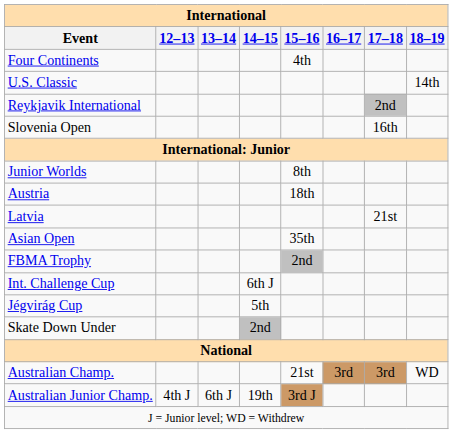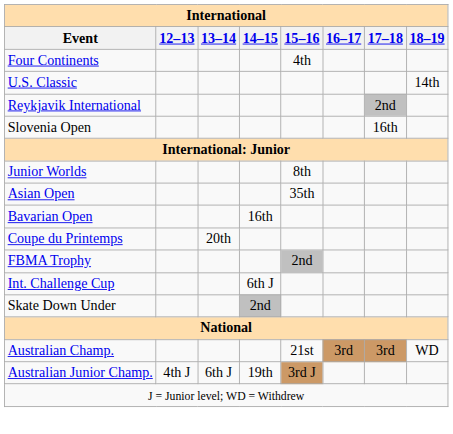 <table class="wikitable" style="text-align:center">
 <tr>
 <th style="background-color: #ffdead; " colspan=8 align=center>International</th>
 </tr>
 <tr>
 <th>Event</th>
 <th><a href='#'>12–13</a></th>
 <th><a href='#'>13–14</a></th>
 <th><a href='#'>14–15</a></th>
 <th><a href='#'>15–16</a></th>
 <th><a href='#'>16–17</a></th>
 <th><a href='#'>17–18</a></th>
 <th><a href='#'>18–19</a></th>
 </tr>
 <tr>
 <td align=left><a href='#'>Four Continents</a></td>
 <td></td>
 <td></td>
 <td></td>
 <td>4th</td>
 <td></td>
 <td></td>
 <td></td>
 </tr>
 <tr>
 <td align=left> <a href='#'>U.S. Classic</a></td>
 <td></td>
 <td></td>
 <td></td>
 <td></td>
 <td></td>
 <td></td>
 <td>14th</td>
 </tr>
 <tr>
 <td align=left><a href='#'>Reykjavik International</a></td>
 <td></td>
 <td></td>
 <td></td>
 <td></td>
 <td></td>
 <td bgcolor=silver>2nd</td>
 <td></td>
 </tr>
 <tr>
 <td align=left>Slovenia Open</td>
 <td></td>
 <td></td>
 <td></td>
 <td></td>
 <td></td>
 <td>16th</td>
 <td></td>
 </tr>
 <tr>
 <th style="background-color: #ffdead; " colspan=8 align=center>International: Junior</th>
 </tr>
 <tr>
 <td align=left><a href='#'>Junior Worlds</a></td>
 <td></td>
 <td></td>
 <td></td>
 <td>8th</td>
 <td></td>
 <td></td>
 <td></td>
 </tr>
 <tr>
-<td align=left> <a href='#'>Austria</a></td>
+<td align=left><a href='#'>Asian Open</a></td>
 <td></td>
 <td></td>
 <td></td>
-<td>18th</td>
+<td>35th</td>
 <td></td>
 <td></td>
 <td></td>
 </tr>
 <tr>
-<td align=left> <a href='#'>Latvia</a></td>
+<td align=left><a href='#'>Bavarian Open</a></td>
+<td></td>
+<td></td>
+<td>16th</td>
 <td></td>
 <td></td>
 <td></td>
 <td></td>
-<td></td>
-<td>21st</td>
-<td></td>
 </tr>
 <tr>
-<td align=left><a href='#'>Asian Open</a></td>
+<td align=left><a href='#'>Coupe du Printemps</a></td>
+<td></td>
+<td>20th</td>
 <td></td>
 <td></td>
-<td></td>
-<td>35th</td>
 <td></td>
 <td></td>
 <td></td>
 </tr>
 <tr>
 <td align=left><a href='#'>FBMA Trophy</a></td>
 <td></td>
 <td></td>
 <td></td>
 <td bgcolor=silver>2nd</td>
 <td></td>
 <td></td>
 <td></td>
 </tr>
 <tr>
 <td align=left><a href='#'>Int. Challenge Cup</a></td>
 <td></td>
 <td></td>
 <td>6th J</td>
-<td></td>
-<td></td>
-<td></td>
-<td></td>
-</tr>
-<tr>
-<td align=left><a href='#'>Jégvirág Cup</a></td>
-<td></td>
-<td></td>
-<td>5th</td>
 <td></td>
 <td></td>
 <td></td>
 <td></td>
 </tr>
 <tr>
 <td align=left>Skate Down Under</td>
 <td></td>
 <td></td>
 <td bgcolor=silver>2nd</td>
 <td></td>
 <td></td>
 <td></td>
 <td></td>
 </tr>
 <tr>
 <th style="background-color: #ffdead; " colspan=8 align=center>National</th>
 </tr>
 <tr>
 <td align=left><a href='#'>Australian Champ.</a></td>
 <td></td>
 <td></td>
 <td></td>
 <td>21st</td>
 <td bgcolor=cc9966>3rd</td>
 <td bgcolor=cc9966>3rd</td>
 <td>WD</td>
 </tr>
 <tr>
 <td align=left><a href='#'>Australian Junior Champ.</a></td>
 <td>4th J</td>
 <td>6th J</td>
 <td>19th</td>
 <td bgcolor=cc9966>3rd J</td>
 <td></td>
 <td></td>
 <td></td>
 </tr>
 <tr>
 <td colspan=8 align=center><small> J = Junior level; WD = Withdrew </small></td>
 </tr>
 </table>
